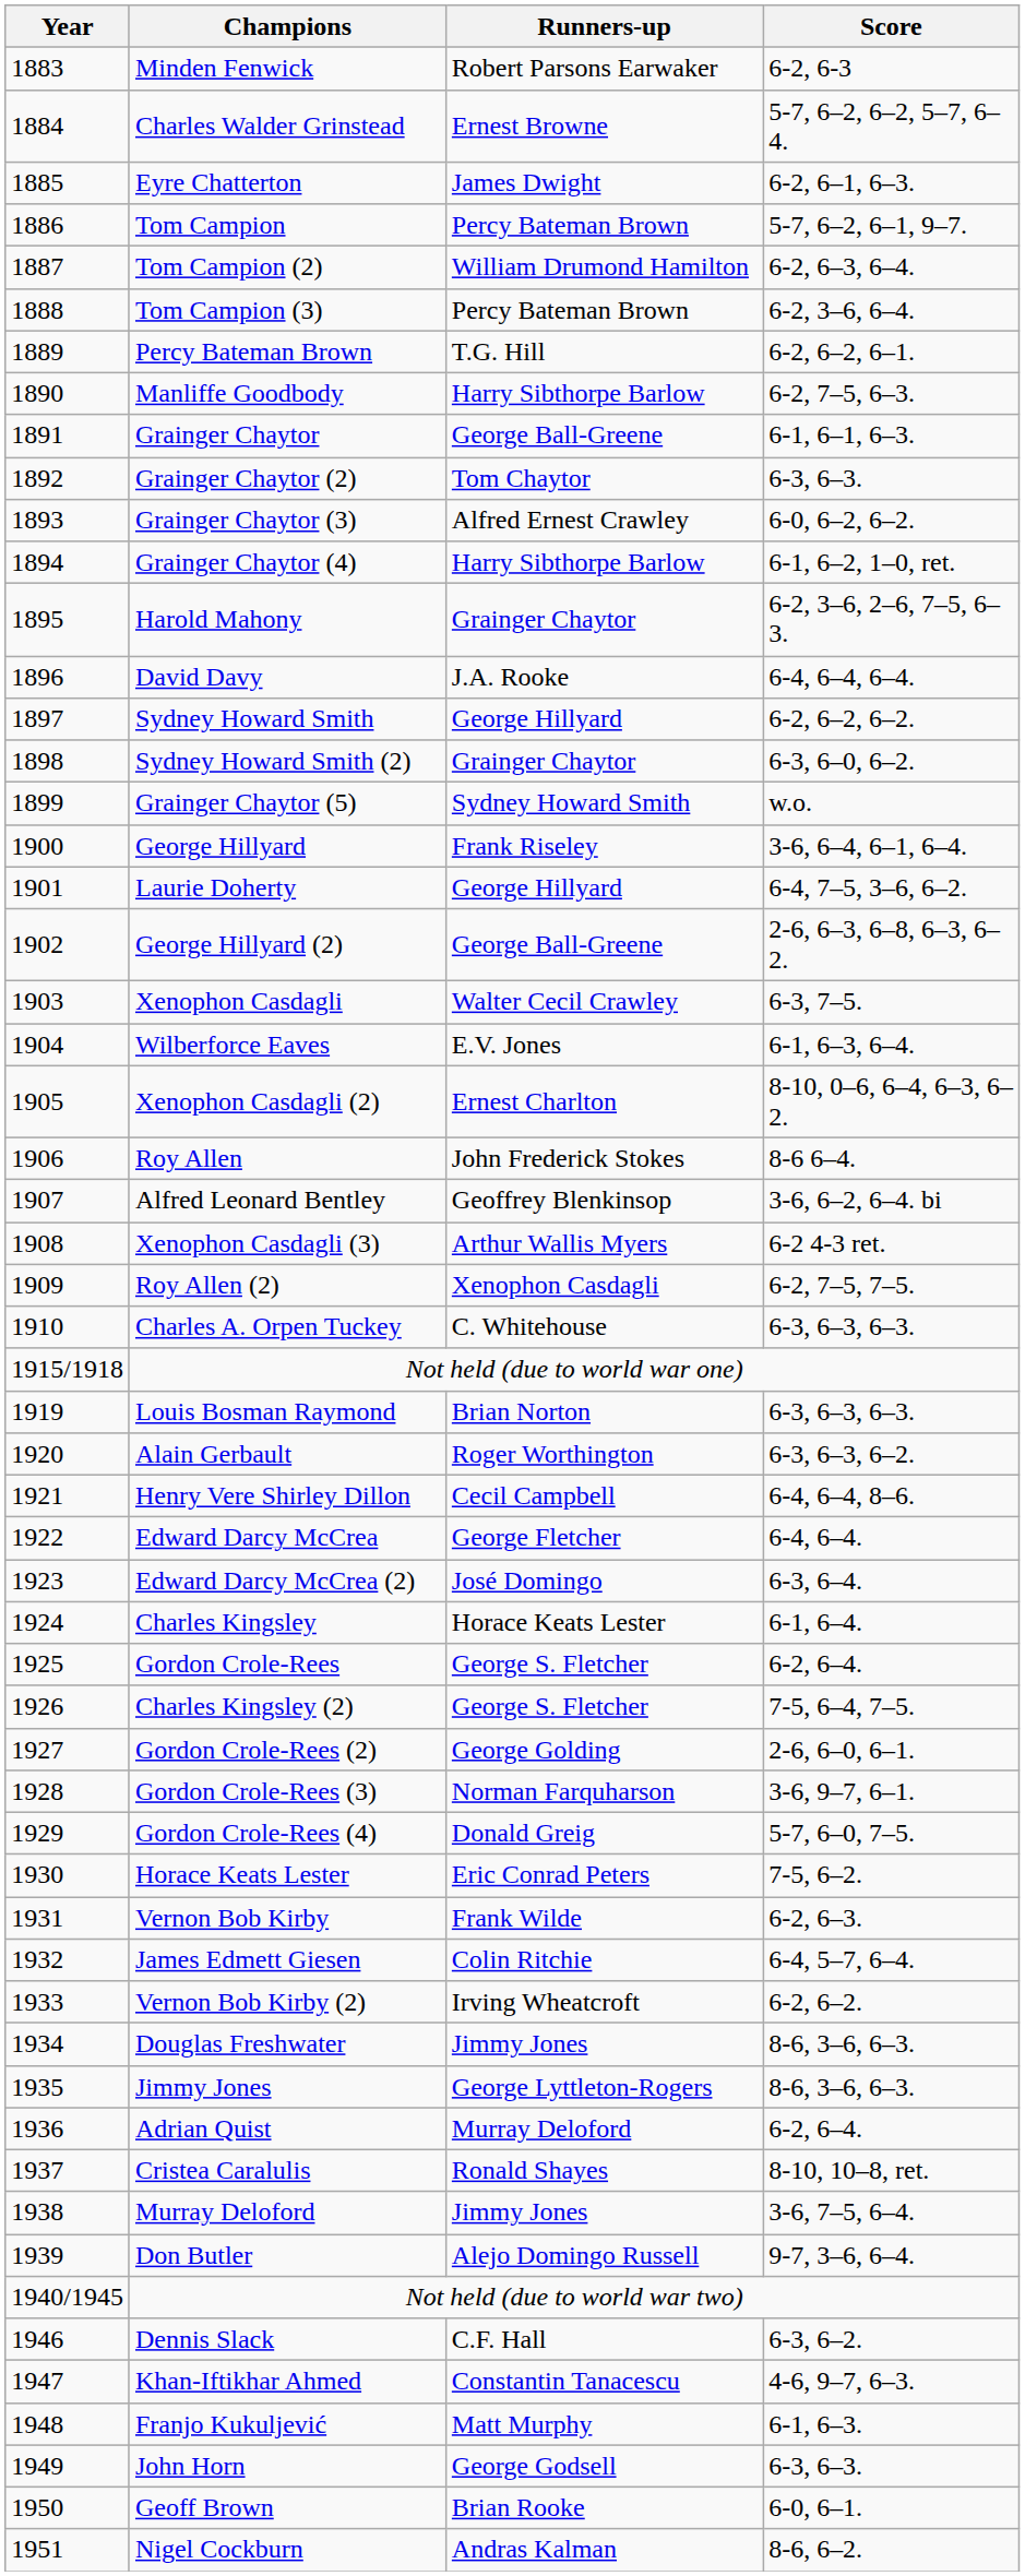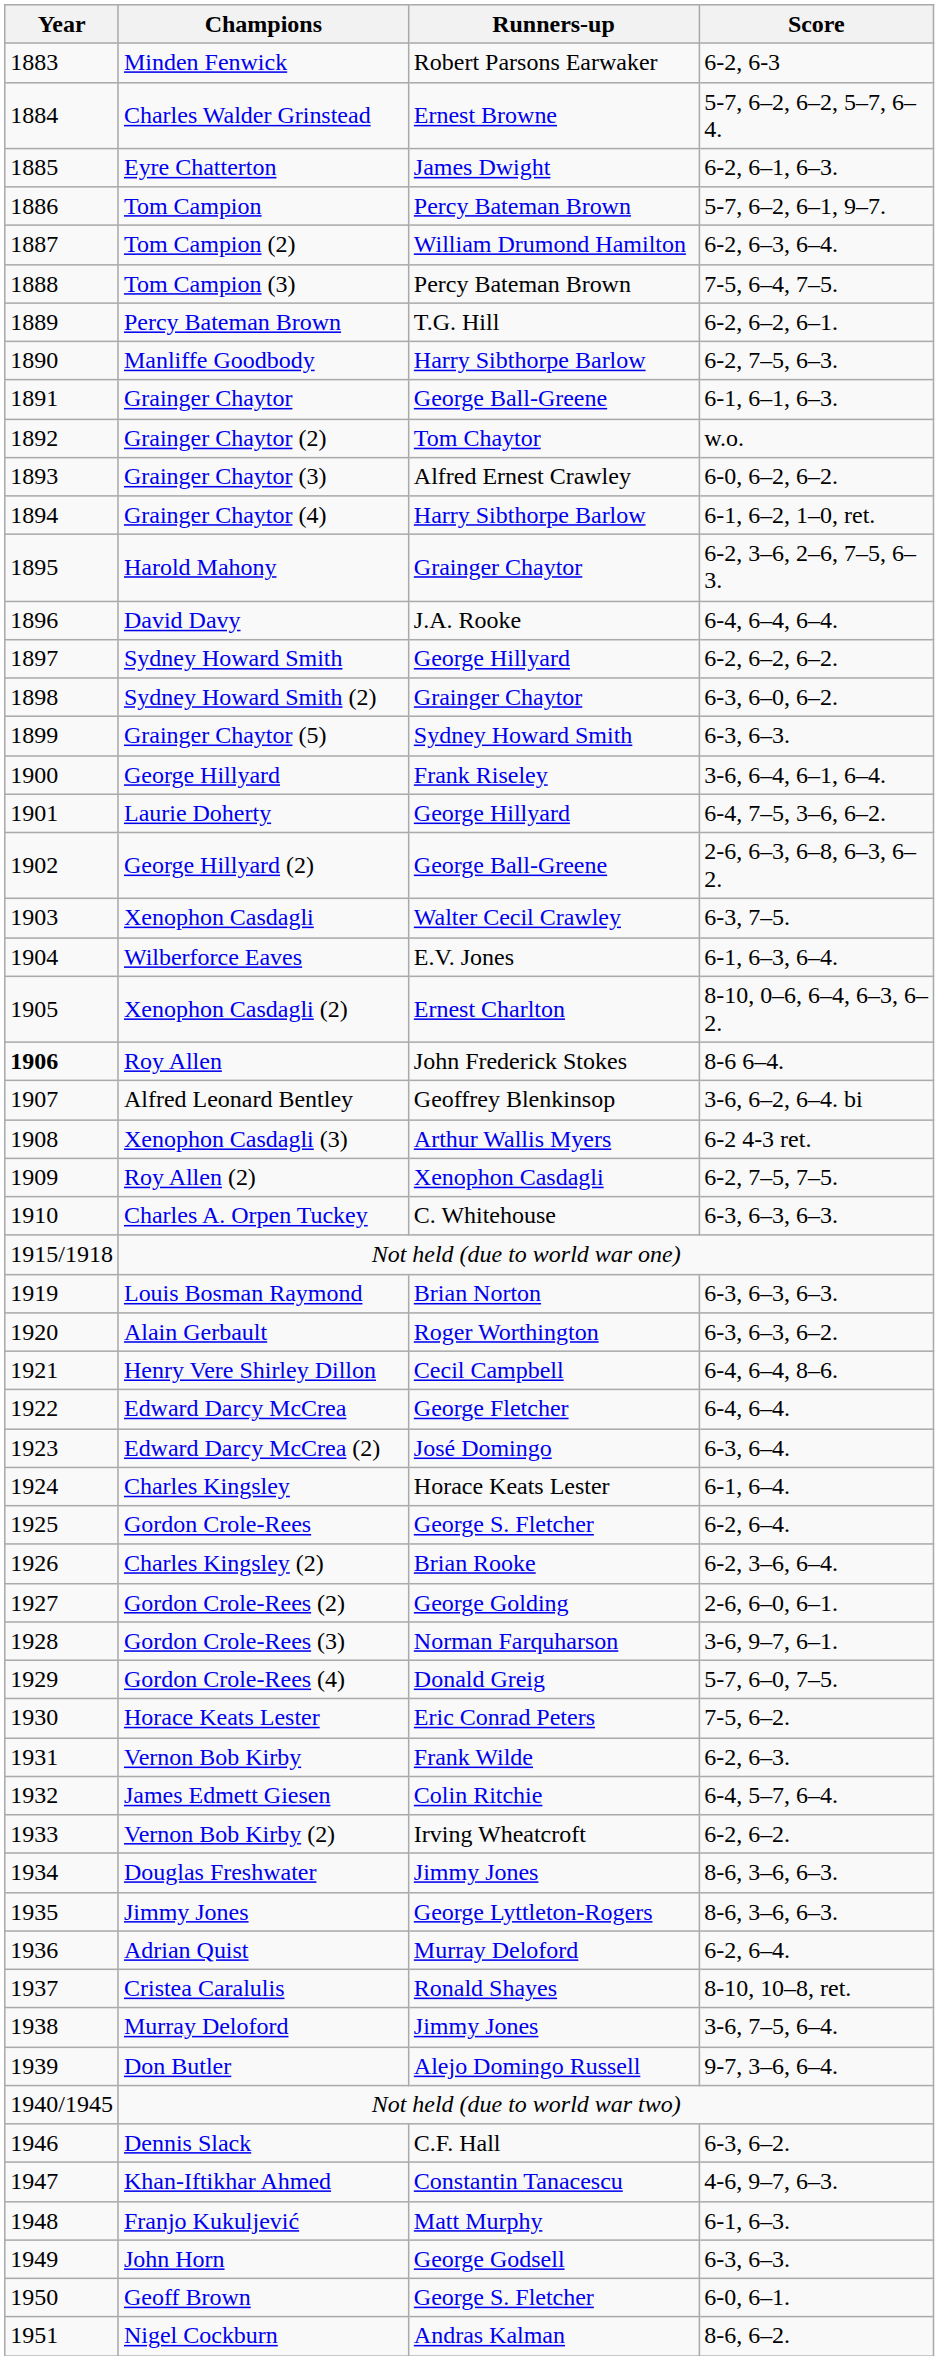 <table class="wikitable" style="font-size:98%;">
 <tr>
 <th style="width:60px;">Year</th>
 <th style="width:200px;">Champions</th>
 <th style="width:200px;">Runners-up</th>
 <th style="width:165px;">Score</th>
 </tr>
 <tr>
 <td>1883</td>
 <td> <a href='#'>Minden Fenwick</a></td>
 <td> Robert Parsons Earwaker</td>
 <td>6-2, 6-3</td>
 </tr>
 <tr>
 <td>1884</td>
 <td> <a href='#'>Charles Walder Grinstead</a></td>
 <td> <a href='#'>Ernest Browne</a></td>
 <td>5-7, 6–2, 6–2, 5–7, 6–4.</td>
 </tr>
 <tr>
 <td>1885</td>
 <td> <a href='#'>Eyre Chatterton</a></td>
 <td> <a href='#'>James Dwight</a></td>
 <td>6-2, 6–1, 6–3.</td>
 </tr>
 <tr>
 <td>1886</td>
 <td> <a href='#'>Tom Campion</a></td>
 <td> <a href='#'>Percy Bateman Brown</a></td>
 <td>5-7, 6–2, 6–1, 9–7.</td>
 </tr>
 <tr>
 <td>1887</td>
 <td> <a href='#'>Tom Campion</a> (2)</td>
 <td> <a href='#'>William Drumond Hamilton</a></td>
 <td>6-2, 6–3, 6–4.</td>
 </tr>
 <tr>
 <td>1888</td>
 <td> <a href='#'>Tom Campion</a> (3)</td>
 <td> Percy Bateman Brown</td>
-<td>6-2, 3–6, 6–4.</td>
+<td>7-5, 6–4, 7–5.</td>
 </tr>
 <tr>
 <td>1889</td>
 <td> <a href='#'>Percy Bateman Brown</a></td>
 <td> T.G. Hill</td>
 <td>6-2, 6–2, 6–1.</td>
 </tr>
 <tr>
 <td>1890</td>
 <td> <a href='#'>Manliffe Goodbody</a></td>
 <td> <a href='#'>Harry Sibthorpe Barlow</a></td>
 <td>6-2, 7–5, 6–3.</td>
 </tr>
 <tr>
 <td>1891</td>
 <td> <a href='#'>Grainger Chaytor</a></td>
 <td> <a href='#'>George Ball-Greene</a></td>
 <td>6-1, 6–1, 6–3.</td>
 </tr>
 <tr>
 <td>1892</td>
 <td> <a href='#'>Grainger Chaytor</a> (2)</td>
 <td> <a href='#'>Tom Chaytor</a></td>
-<td>6-3, 6–3.</td>
+<td>w.o.</td>
 </tr>
 <tr>
 <td>1893</td>
 <td> <a href='#'>Grainger Chaytor</a> (3)</td>
 <td> Alfred Ernest Crawley</td>
 <td>6-0, 6–2, 6–2.</td>
 </tr>
 <tr>
 <td>1894</td>
 <td> <a href='#'>Grainger Chaytor</a> (4)</td>
 <td> <a href='#'>Harry Sibthorpe Barlow</a></td>
 <td>6-1, 6–2, 1–0, ret.</td>
 </tr>
 <tr>
 <td>1895</td>
 <td> <a href='#'>Harold Mahony</a></td>
 <td> <a href='#'>Grainger Chaytor</a></td>
 <td>6-2, 3–6, 2–6, 7–5, 6–3.</td>
 </tr>
 <tr>
 <td>1896</td>
 <td> <a href='#'>David Davy</a></td>
 <td> J.A. Rooke</td>
 <td>6-4, 6–4, 6–4.</td>
 </tr>
 <tr>
 <td>1897</td>
 <td> <a href='#'>Sydney Howard Smith</a></td>
 <td> <a href='#'>George Hillyard</a></td>
 <td>6-2, 6–2, 6–2.</td>
 </tr>
 <tr>
 <td>1898</td>
 <td> <a href='#'>Sydney Howard Smith</a> (2)</td>
 <td> <a href='#'>Grainger Chaytor</a></td>
 <td>6-3, 6–0, 6–2.</td>
 </tr>
 <tr>
 <td>1899</td>
 <td> <a href='#'>Grainger Chaytor</a> (5)</td>
 <td><a href='#'>Sydney Howard Smith</a></td>
-<td>w.o.</td>
+<td>6-3, 6–3.</td>
 </tr>
 <tr>
 <td>1900</td>
 <td> <a href='#'>George Hillyard</a></td>
 <td> <a href='#'>Frank Riseley</a></td>
 <td>3-6, 6–4, 6–1, 6–4.</td>
 </tr>
 <tr>
 <td>1901</td>
 <td> <a href='#'>Laurie Doherty</a></td>
 <td> <a href='#'>George Hillyard</a></td>
 <td>6-4, 7–5, 3–6, 6–2.</td>
 </tr>
 <tr>
 <td>1902</td>
 <td> <a href='#'>George Hillyard</a> (2)</td>
 <td> <a href='#'>George Ball-Greene</a></td>
 <td>2-6, 6–3, 6–8, 6–3, 6–2.</td>
 </tr>
 <tr>
 <td>1903</td>
 <td> <a href='#'>Xenophon Casdagli</a></td>
 <td> <a href='#'>Walter Cecil Crawley</a></td>
 <td>6-3, 7–5.</td>
 </tr>
 <tr>
 <td>1904</td>
 <td> <a href='#'>Wilberforce Eaves</a></td>
 <td> E.V. Jones</td>
 <td>6-1, 6–3, 6–4.</td>
 </tr>
 <tr>
 <td>1905</td>
 <td> <a href='#'>Xenophon Casdagli</a> (2)</td>
 <td> <a href='#'>Ernest Charlton</a></td>
 <td>8-10, 0–6, 6–4, 6–3, 6–2.</td>
 </tr>
 <tr>
-<td>1906</td>
+<td><strong>1906</strong></td>
 <td> <a href='#'>Roy Allen</a></td>
 <td> John Frederick Stokes</td>
 <td>8-6 6–4.</td>
 </tr>
 <tr>
 <td>1907</td>
 <td> Alfred Leonard Bentley</td>
 <td> Geoffrey Blenkinsop </td>
 <td>3-6, 6–2, 6–4. bi</td>
 </tr>
 <tr>
 <td>1908</td>
 <td> <a href='#'>Xenophon Casdagli</a> (3)</td>
 <td> <a href='#'>Arthur Wallis Myers</a></td>
 <td>6-2 4-3 ret.</td>
 </tr>
 <tr>
 <td>1909</td>
 <td> <a href='#'>Roy Allen</a> (2)</td>
 <td> <a href='#'>Xenophon Casdagli</a></td>
 <td>6-2, 7–5, 7–5.</td>
 </tr>
 <tr>
 <td>1910</td>
 <td> <a href='#'>Charles A. Orpen Tuckey</a></td>
 <td> C. Whitehouse</td>
 <td>6-3, 6–3, 6–3.</td>
 </tr>
 <tr>
 <td>1915/1918</td>
 <td colspan=3 align=center><em>Not held (due to world war one)</em></td>
 </tr>
 <tr>
 <td>1919</td>
 <td> <a href='#'>Louis Bosman Raymond</a></td>
 <td> <a href='#'>Brian Norton</a></td>
 <td>6-3, 6–3, 6–3.</td>
 </tr>
 <tr>
 <td>1920</td>
 <td> <a href='#'>Alain Gerbault</a></td>
 <td> <a href='#'>Roger Worthington</a></td>
 <td>6-3, 6–3, 6–2.</td>
 </tr>
 <tr>
 <td>1921</td>
 <td> <a href='#'>Henry Vere Shirley Dillon</a></td>
 <td> <a href='#'>Cecil Campbell</a></td>
 <td>6-4, 6–4, 8–6.</td>
 </tr>
 <tr>
 <td>1922</td>
 <td>  <a href='#'>Edward Darcy McCrea</a></td>
 <td> <a href='#'>George Fletcher</a></td>
 <td>6-4, 6–4.</td>
 </tr>
 <tr>
 <td>1923</td>
 <td>  <a href='#'>Edward Darcy McCrea</a> (2)</td>
 <td>  <a href='#'>José Domingo</a></td>
 <td>6-3, 6–4.</td>
 </tr>
 <tr>
 <td>1924</td>
 <td>  <a href='#'>Charles Kingsley</a></td>
 <td>  Horace Keats Lester</td>
 <td>6-1, 6–4.</td>
 </tr>
 <tr>
 <td>1925</td>
 <td>  <a href='#'>Gordon Crole-Rees</a></td>
 <td> <a href='#'>George S. Fletcher</a></td>
 <td>6-2, 6–4.</td>
 </tr>
 <tr>
 <td>1926</td>
 <td>  <a href='#'>Charles Kingsley</a> (2)</td>
-<td> <a href='#'>George S. Fletcher</a></td>
-<td>7-5, 6–4, 7–5.</td>
+<td> <a href='#'>Brian Rooke</a></td>
+<td>6-2, 3–6, 6–4.</td>
 </tr>
 <tr>
 <td>1927</td>
 <td>  <a href='#'>Gordon Crole-Rees</a> (2)</td>
 <td>  <a href='#'>George Golding</a></td>
 <td>2-6, 6–0, 6–1.</td>
 </tr>
 <tr>
 <td>1928</td>
 <td> <a href='#'>Gordon Crole-Rees</a> (3)</td>
 <td>  <a href='#'>Norman Farquharson</a></td>
 <td>3-6, 9–7, 6–1.</td>
 </tr>
 <tr>
 <td>1929</td>
 <td> <a href='#'>Gordon Crole-Rees</a> (4)</td>
 <td> <a href='#'>Donald Greig</a></td>
 <td>5-7, 6–0, 7–5.</td>
 </tr>
 <tr>
 <td>1930</td>
 <td> <a href='#'>Horace Keats Lester</a></td>
 <td> <a href='#'>Eric Conrad Peters</a></td>
 <td>7-5, 6–2.</td>
 </tr>
 <tr>
 <td>1931</td>
 <td> <a href='#'>Vernon Bob Kirby</a></td>
 <td> <a href='#'>Frank Wilde</a></td>
 <td>6-2, 6–3.</td>
 </tr>
 <tr>
 <td>1932</td>
 <td> <a href='#'>James Edmett Giesen</a></td>
 <td> <a href='#'>Colin Ritchie</a></td>
 <td>6-4, 5–7, 6–4.</td>
 </tr>
 <tr>
 <td>1933</td>
 <td> <a href='#'>Vernon Bob Kirby</a> (2)</td>
 <td> Irving  Wheatcroft</td>
 <td>6-2, 6–2.</td>
 </tr>
 <tr>
 <td>1934</td>
 <td> <a href='#'>Douglas Freshwater</a></td>
 <td> <a href='#'>Jimmy Jones</a></td>
 <td>8-6, 3–6, 6–3.</td>
 </tr>
 <tr>
 <td>1935</td>
 <td> <a href='#'>Jimmy Jones</a></td>
 <td> <a href='#'>George Lyttleton-Rogers</a></td>
 <td>8-6, 3–6, 6–3.</td>
 </tr>
 <tr>
 <td>1936</td>
 <td> <a href='#'>Adrian Quist</a></td>
 <td> <a href='#'>Murray Deloford</a></td>
 <td>6-2, 6–4.</td>
 </tr>
 <tr>
 <td>1937</td>
 <td> <a href='#'>Cristea Caralulis</a></td>
 <td> <a href='#'>Ronald Shayes</a></td>
 <td>8-10, 10–8, ret.</td>
 </tr>
 <tr>
 <td>1938</td>
 <td> <a href='#'>Murray Deloford</a></td>
 <td> <a href='#'>Jimmy Jones</a></td>
 <td>3-6, 7–5, 6–4.</td>
 </tr>
 <tr>
 <td>1939</td>
 <td> <a href='#'>Don Butler</a></td>
 <td> <a href='#'>Alejo Domingo Russell</a></td>
 <td>9-7, 3–6, 6–4.</td>
 </tr>
 <tr>
 <td>1940/1945</td>
 <td colspan=3 align=center><em>Not held (due to world war two)</em></td>
 </tr>
 <tr>
 <td>1946</td>
 <td> <a href='#'>Dennis Slack</a></td>
 <td> C.F. Hall</td>
 <td>6-3, 6–2.</td>
 </tr>
 <tr>
 <td>1947</td>
 <td> <a href='#'>Khan-Iftikhar Ahmed</a></td>
 <td> <a href='#'>Constantin Tanacescu</a></td>
 <td>4-6, 9–7, 6–3.</td>
 </tr>
 <tr>
 <td>1948</td>
 <td> <a href='#'>Franjo Kukuljević</a></td>
 <td> <a href='#'>Matt Murphy</a></td>
 <td>6-1, 6–3.</td>
 </tr>
 <tr>
 <td>1949</td>
 <td> <a href='#'>John Horn</a></td>
 <td> <a href='#'>George Godsell</a></td>
 <td>6-3, 6–3.</td>
 </tr>
 <tr>
 <td>1950</td>
 <td> <a href='#'>Geoff Brown</a></td>
-<td> <a href='#'>Brian Rooke</a></td>
+<td> <a href='#'>George S. Fletcher</a></td>
 <td>6-0, 6–1.</td>
 </tr>
 <tr>
 <td>1951</td>
 <td>  <a href='#'>Nigel Cockburn</a></td>
 <td>  <a href='#'>Andras Kalman</a></td>
 <td>8-6, 6–2.</td>
 </tr>
 <tr>
 </tr>
 </table>
